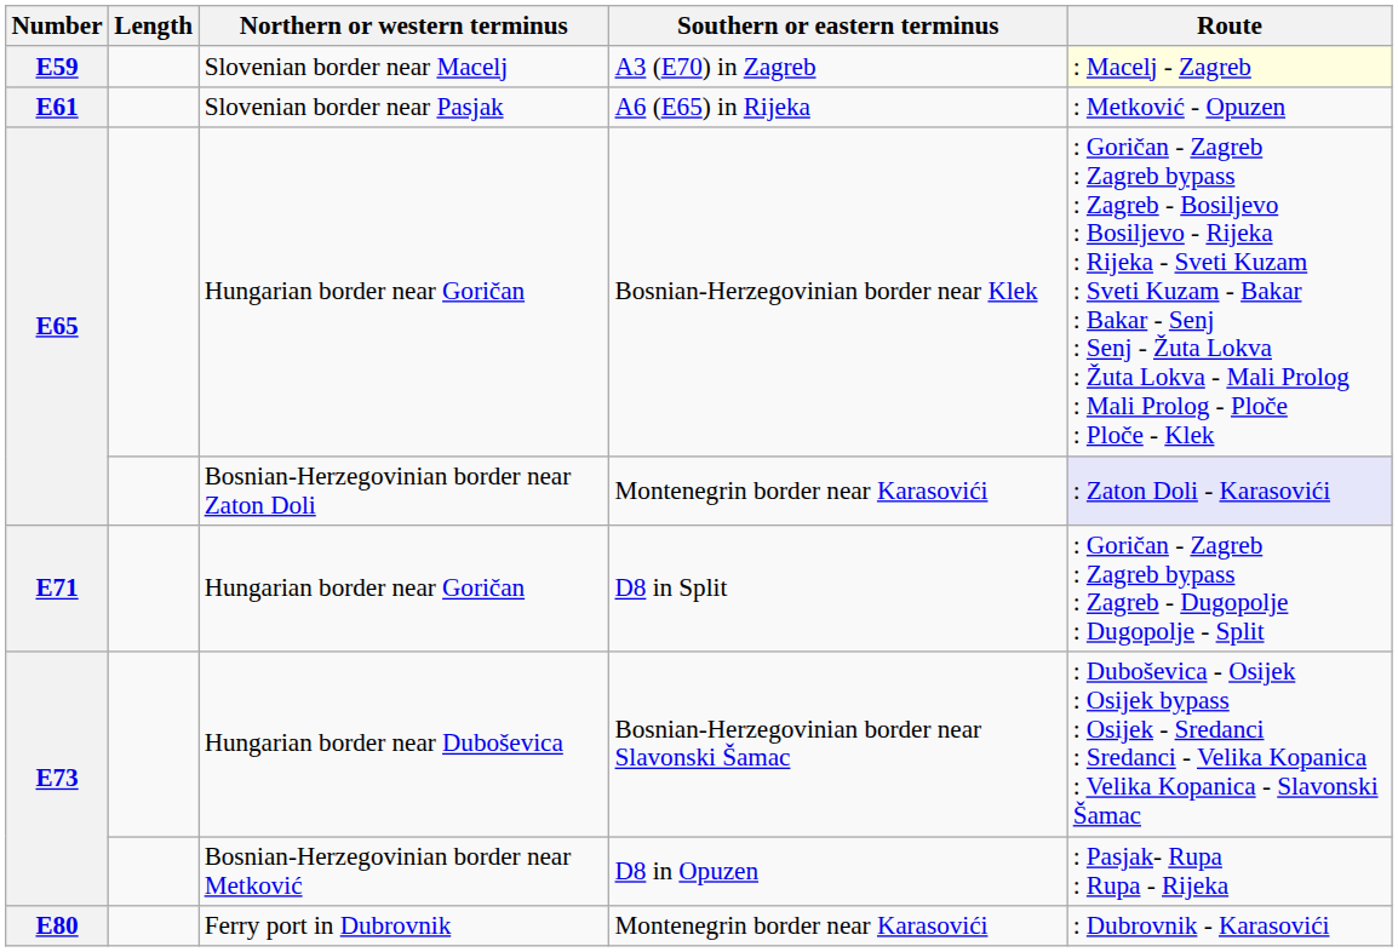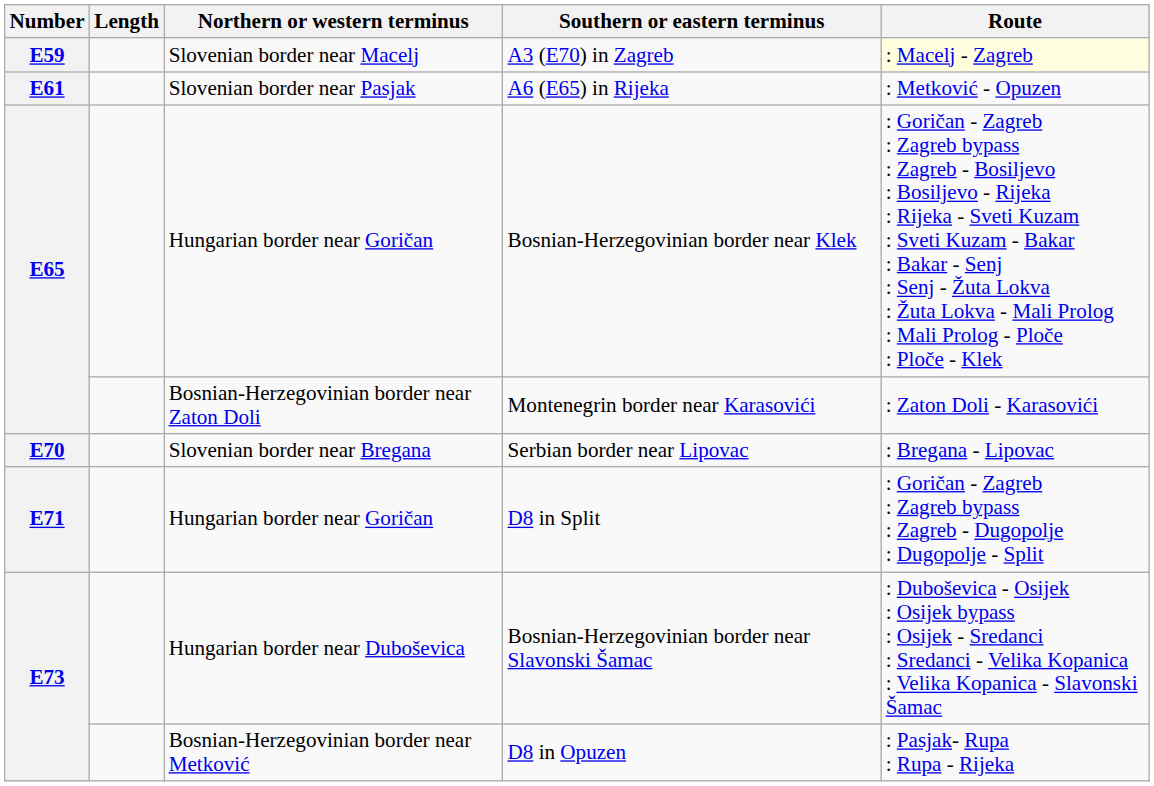 <table class="wikitable sortable">
 <tr>
 <th>Number</th>
 <th>Length</th>
 <th>Northern or western terminus</th>
 <th>Southern or eastern terminus</th>
 <th>Route</th>
 </tr>
 <tr>
 <th><a href='#'>E59</a></th>
 <td></td>
 <td>Slovenian border near <a href='#'>Macelj</a></td>
 <td><a href='#'>A3</a> (<a href='#'>E70</a>)  in <a href='#'>Zagreb</a></td>
 <td style="background: lightyellow;">: <a href='#'>Macelj</a> - <a href='#'>Zagreb</a></td>
 </tr>
 <tr>
 <th><a href='#'>E61</a></th>
 <td></td>
 <td>Slovenian border near <a href='#'>Pasjak</a></td>
 <td><a href='#'>A6</a> (<a href='#'>E65</a>) in <a href='#'>Rijeka</a></td>
 <td>: <a href='#'>Metković</a> - <a href='#'>Opuzen</a></td>
 </tr>
 <tr>
 <th rowspan="2"><a href='#'>E65</a></th>
 <td></td>
 <td>Hungarian border near <a href='#'>Goričan</a></td>
 <td>Bosnian-Herzegovinian border near <a href='#'>Klek</a></td>
 <td>: <a href='#'>Goričan</a> - <a href='#'>Zagreb</a><br>: <a href='#'>Zagreb bypass</a><br>: <a href='#'>Zagreb</a> - <a href='#'>Bosiljevo</a><br>: <a href='#'>Bosiljevo</a> - <a href='#'>Rijeka</a><br>: <a href='#'>Rijeka</a> - <a href='#'>Sveti Kuzam</a><br>: <a href='#'>Sveti Kuzam</a> - <a href='#'>Bakar</a><br>: <a href='#'>Bakar</a> - <a href='#'>Senj</a><br>: <a href='#'>Senj</a> - <a href='#'>Žuta Lokva</a><br>: <a href='#'>Žuta Lokva</a> - <a href='#'>Mali Prolog</a><br>: <a href='#'>Mali Prolog</a> - <a href='#'>Ploče</a><br>: <a href='#'>Ploče</a> - <a href='#'>Klek</a></td>
 </tr>
 <tr>
 <td></td>
 <td>Bosnian-Herzegovinian border near <a href='#'>Zaton Doli</a></td>
 <td>Montenegrin border near <a href='#'>Karasovići</a></td>
-<td style="background: lavender;">: <a href='#'>Zaton Doli</a> - <a href='#'>Karasovići</a></td>
+<td>: <a href='#'>Zaton Doli</a> - <a href='#'>Karasovići</a></td>
+</tr>
+<tr>
+<th><a href='#'>E70</a></th>
+<td></td>
+<td>Slovenian border near <a href='#'>Bregana</a></td>
+<td>Serbian border near <a href='#'>Lipovac</a></td>
+<td>: <a href='#'>Bregana</a> - <a href='#'>Lipovac</a></td>
 </tr>
 <tr>
 <th><a href='#'>E71</a></th>
 <td></td>
 <td>Hungarian border near <a href='#'>Goričan</a></td>
 <td><a href='#'>D8</a> in Split</td>
 <td>: <a href='#'>Goričan</a> - <a href='#'>Zagreb</a><br>: <a href='#'>Zagreb bypass</a><br>: <a href='#'>Zagreb</a> - <a href='#'>Dugopolje</a><br>: <a href='#'>Dugopolje</a> - <a href='#'>Split</a></td>
 </tr>
 <tr>
 <th rowspan="2"><a href='#'>E73</a></th>
 <td></td>
 <td>Hungarian border near <a href='#'>Duboševica</a></td>
 <td>Bosnian-Herzegovinian border near <a href='#'>Slavonski Šamac</a></td>
 <td>: <a href='#'>Duboševica</a> - <a href='#'>Osijek</a><br>: <a href='#'>Osijek bypass</a><br>: <a href='#'>Osijek</a> - <a href='#'>Sredanci</a><br>: <a href='#'>Sredanci</a> - <a href='#'>Velika Kopanica</a><br>: <a href='#'>Velika Kopanica</a> - <a href='#'>Slavonski Šamac</a></td>
 </tr>
 <tr>
 <td></td>
 <td>Bosnian-Herzegovinian border near <a href='#'>Metković</a></td>
 <td><a href='#'>D8</a> in <a href='#'>Opuzen</a></td>
 <td>: <a href='#'>Pasjak</a>- <a href='#'>Rupa</a><br>: <a href='#'>Rupa</a> - <a href='#'>Rijeka</a></td>
 </tr>
-<tr>
-<th><a href='#'>E80</a></th>
-<td></td>
-<td>Ferry port in <a href='#'>Dubrovnik</a></td>
-<td>Montenegrin border near <a href='#'>Karasovići</a></td>
-<td>: <a href='#'>Dubrovnik</a> - <a href='#'>Karasovići</a></td>
-</tr>
 </table>
